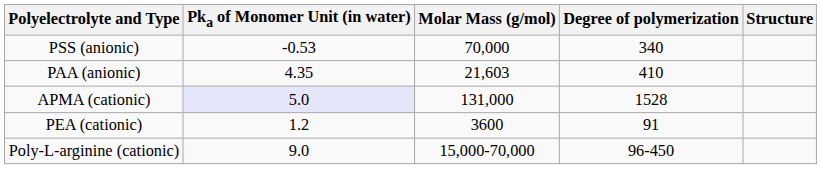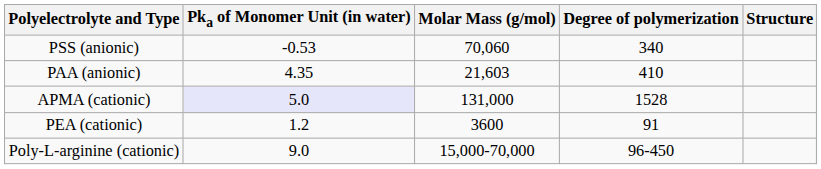 <table class="wikitable" style="text-align:center">
 <tr>
 <th>Polyelectrolyte and Type</th>
 <th>Pk<sub>a</sub> of Monomer Unit (in water)</th>
 <th>Molar Mass (g/mol)</th>
 <th>Degree of polymerization</th>
 <th>Structure</th>
 </tr>
 <tr>
 <td>PSS (anionic)</td>
 <td>-0.53</td>
-<td>70,000</td>
+<td>70,060</td>
 <td>340</td>
 <td></td>
 </tr>
 <tr>
 <td>PAA (anionic)</td>
 <td>4.35</td>
 <td>21,603</td>
 <td>410</td>
 <td></td>
 </tr>
 <tr>
 <td>APMA (cationic)</td>
 <td style="background: lavender;">5.0</td>
 <td>131,000</td>
 <td>1528</td>
 <td></td>
 </tr>
 <tr>
 <td>PEA (cationic)</td>
 <td>1.2</td>
 <td>3600</td>
 <td>91</td>
 <td></td>
 </tr>
 <tr>
 <td>Poly-L-arginine (cationic)</td>
 <td>9.0</td>
 <td>15,000-70,000</td>
 <td>96-450</td>
 <td></td>
 </tr>
 </table>
